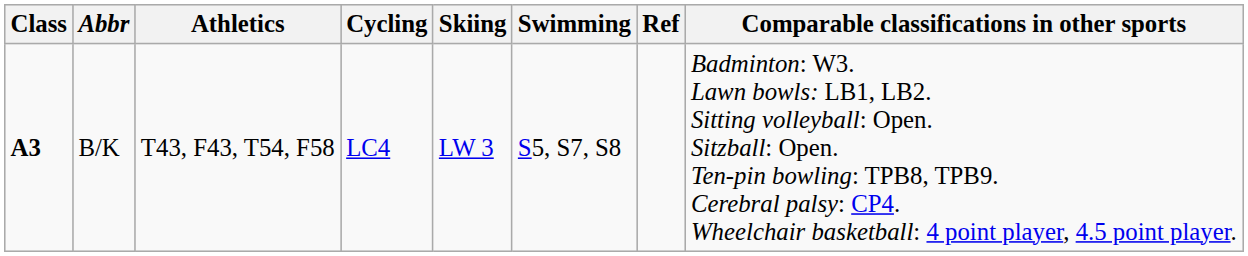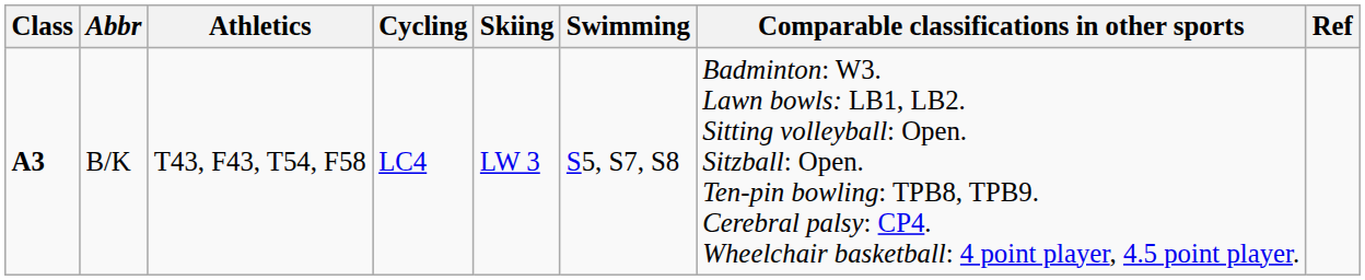 <table class="wikitable sortable">
 <tr>
 <th>Class</th>
 <th><em>Abbr</em></th>
 <th>Athletics</th>
 <th>Cycling</th>
 <th>Skiing</th>
 <th>Swimming</th>
+<th>Comparable classifications in other sports</th>
 <th>Ref</th>
-<th>Comparable classifications in other sports</th>
 </tr>
 <tr>
 <td><strong>A3</strong></td>
 <td>B/K</td>
 <td>T43, F43, T54, F58</td>
 <td><a href='#'>LC4</a></td>
 <td><a href='#'>LW 3</a></td>
 <td><a href='#'>S</a>5, S7, S8</td>
+<td><em>Badminton</em>: W3.<br><em>Lawn bowls:</em> LB1, LB2.<br><em>Sitting volleyball</em>: Open.<br><em>Sitzball</em>: Open.<br><em>Ten-pin bowling</em>: TPB8, TPB9.<br><em>Cerebral palsy</em>: <a href='#'>CP4</a>.<br><em>Wheelchair basketball</em>: <a href='#'>4 point player</a>, <a href='#'>4.5 point player</a>.</td>
 <td></td>
-<td><em>Badminton</em>: W3.<br><em>Lawn bowls:</em> LB1, LB2.<br><em>Sitting volleyball</em>: Open.<br><em>Sitzball</em>: Open.<br><em>Ten-pin bowling</em>: TPB8, TPB9.<br><em>Cerebral palsy</em>: <a href='#'>CP4</a>.<br><em>Wheelchair basketball</em>: <a href='#'>4 point player</a>, <a href='#'>4.5 point player</a>.</td>
 </tr>
 </table>
